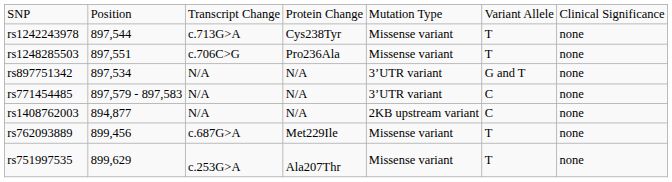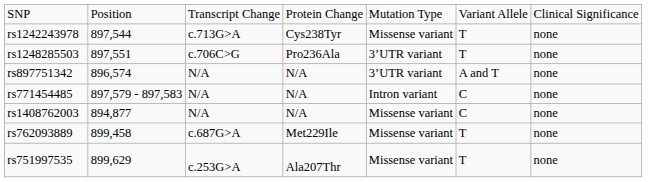 <table class="wikitable">
 <tr>
 <td>SNP</td>
 <td>Position</td>
 <td>Transcript Change</td>
 <td>Protein Change</td>
 <td>Mutation Type  </td>
 <td>Variant Allele</td>
 <td>Clinical Significance</td>
 </tr>
 <tr>
 <td>rs1242243978  </td>
 <td>897,544</td>
 <td>c.713G>A</td>
 <td>Cys238Tyr</td>
 <td>Missense variant</td>
 <td>T</td>
 <td>none</td>
 </tr>
 <tr>
 <td>rs1248285503</td>
 <td>897,551</td>
 <td>c.706C>G</td>
 <td>Pro236Ala</td>
-<td>Missense variant</td>
+<td>3’UTR variant</td>
 <td>T</td>
 <td>none</td>
 </tr>
 <tr>
 <td>rs897751342  </td>
-<td>897,534</td>
+<td>896,574</td>
 <td>N/A</td>
 <td>N/A</td>
 <td>3’UTR variant</td>
-<td>G and T</td>
+<td>A and T</td>
 <td>none</td>
 </tr>
 <tr>
 <td>rs771454485</td>
 <td>897,579 - 897,583</td>
 <td>N/A</td>
 <td>N/A</td>
-<td>3’UTR variant</td>
+<td>Intron variant</td>
 <td>C</td>
 <td>none</td>
 </tr>
 <tr>
 <td>rs1408762003</td>
 <td>894,877</td>
 <td>N/A</td>
 <td>N/A</td>
-<td>2KB upstream variant</td>
+<td>Missense variant</td>
 <td>C</td>
 <td>none</td>
 </tr>
 <tr>
 <td>rs762093889</td>
-<td>899,456</td>
+<td>899,458</td>
 <td>c.687G>A</td>
 <td>Met229Ile</td>
 <td>Missense variant</td>
 <td>T</td>
 <td>none</td>
 </tr>
 <tr>
 <td>rs751997535</td>
 <td>899,629</td>
 <td><br>c.253G>A</td>
 <td><br>Ala207Thr</td>
 <td>Missense variant</td>
 <td>T</td>
 <td>none</td>
 </tr>
 </table>
